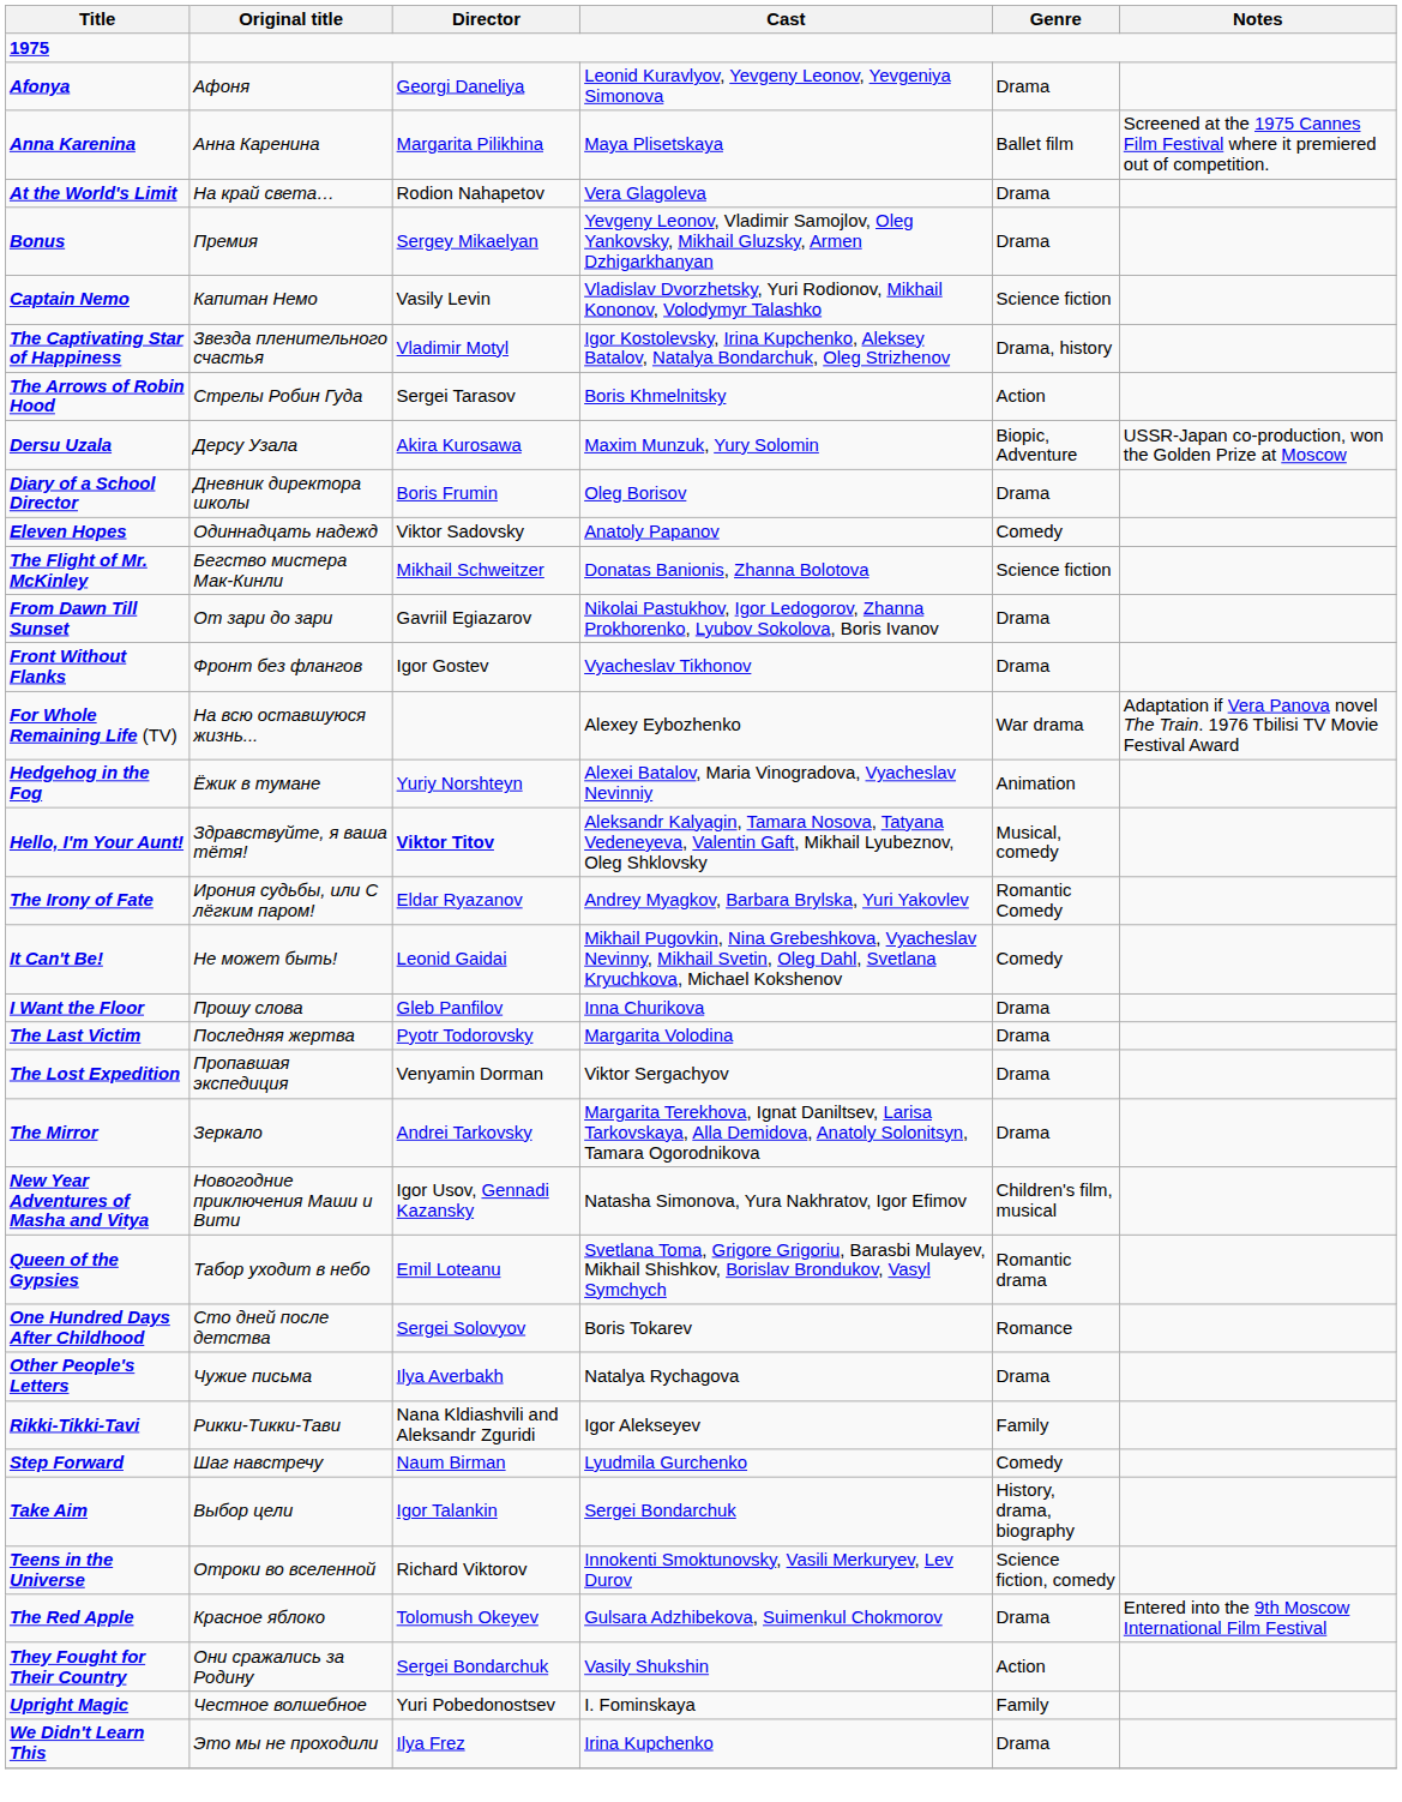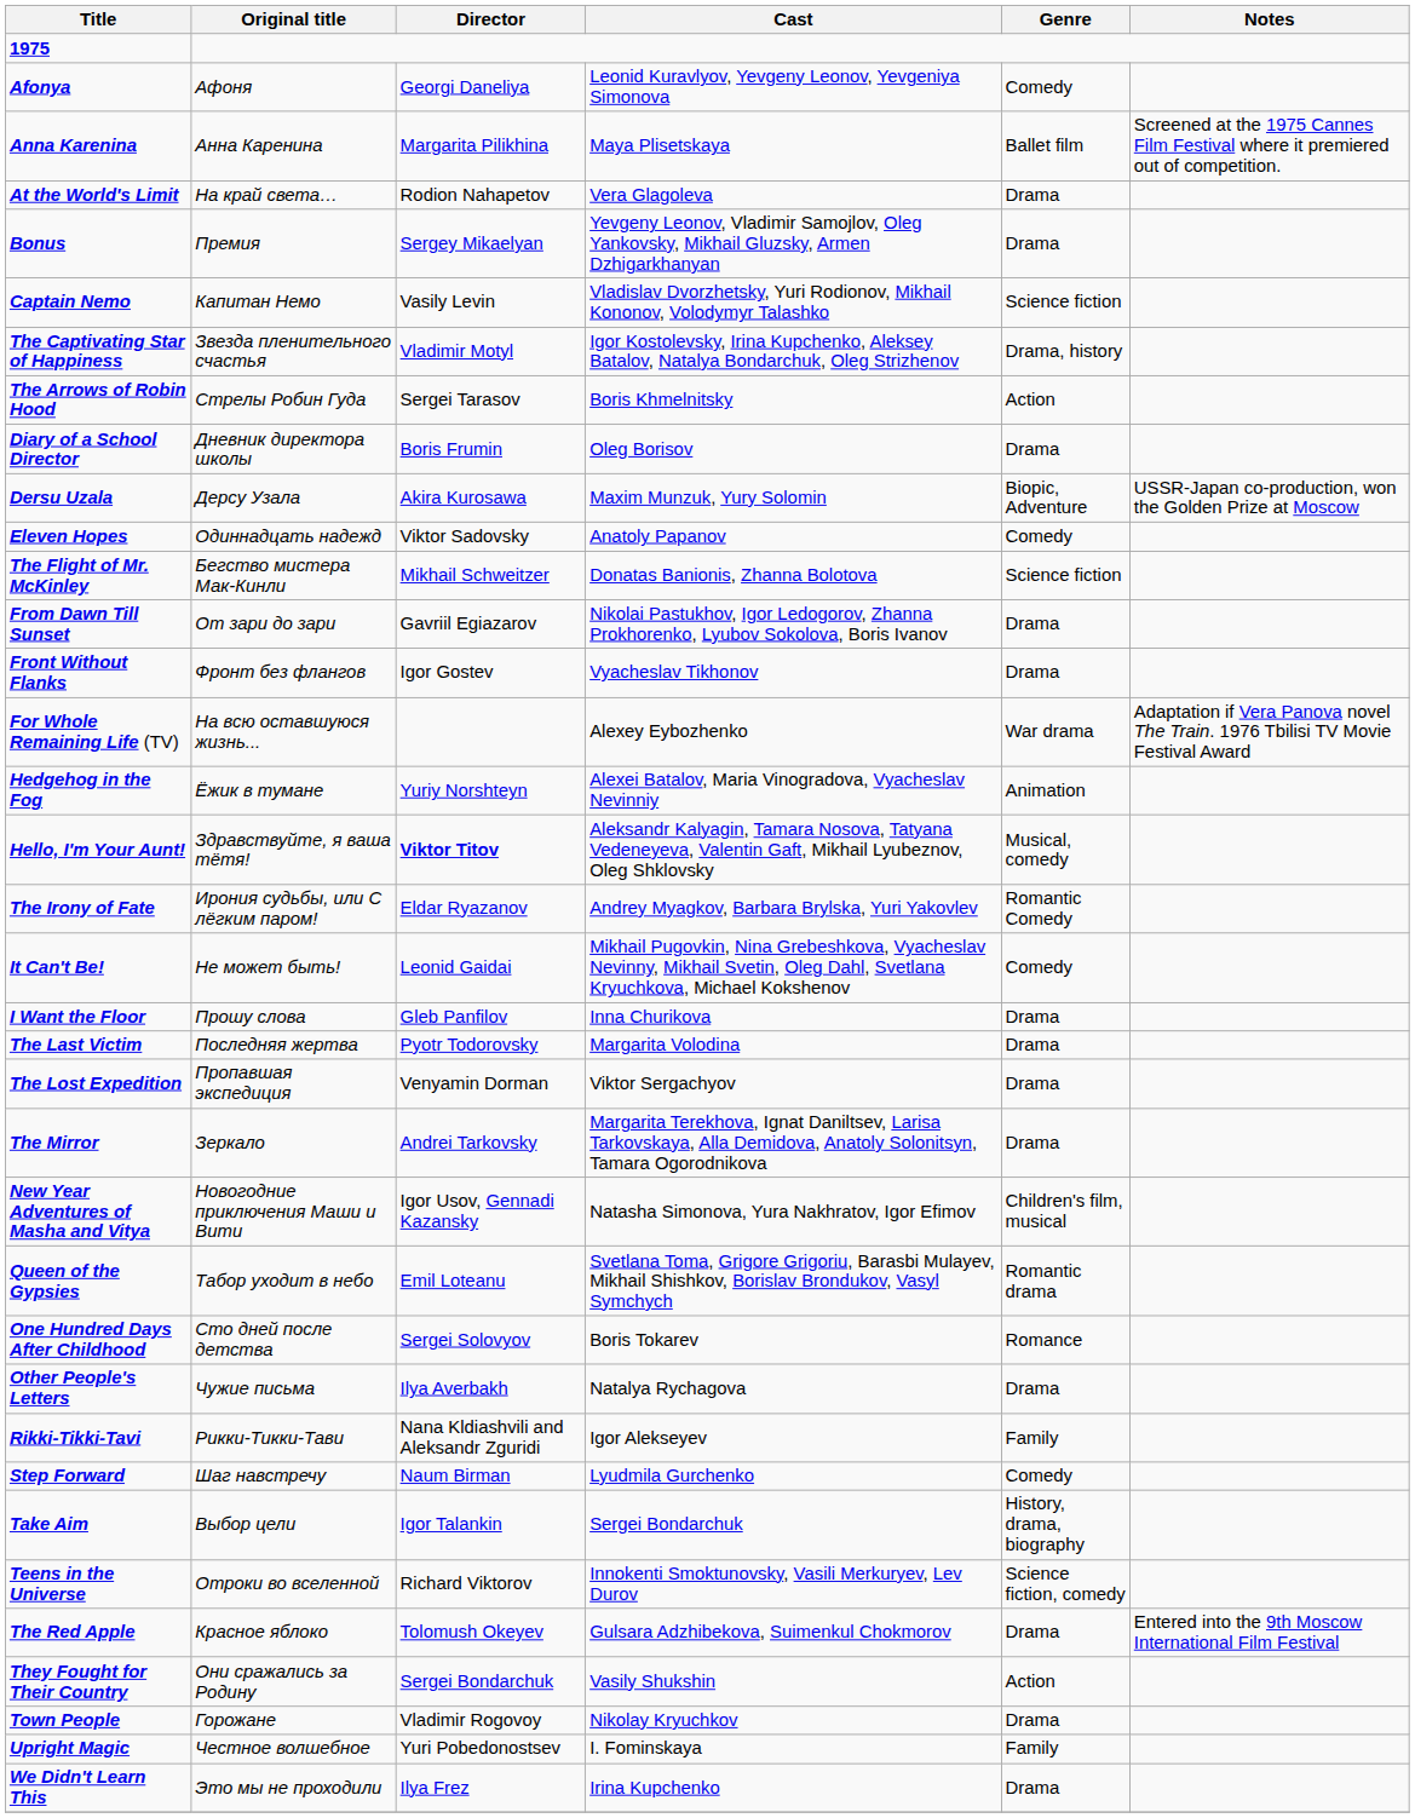 <table class="wikitable">
 <tr>
 <th>Title</th>
 <th>Original title</th>
 <th>Director</th>
 <th>Cast</th>
 <th>Genre</th>
 <th>Notes</th>
 </tr>
 <tr>
 <td><strong><a href='#'>1975</a></strong></td>
 </tr>
 <tr>
 <td><strong><em><a href='#'>Afonya</a></em></strong></td>
 <td><em>Афоня</em></td>
 <td><a href='#'>Georgi Daneliya</a></td>
 <td><a href='#'>Leonid Kuravlyov</a>, <a href='#'>Yevgeny Leonov</a>, <a href='#'>Yevgeniya Simonova</a></td>
-<td>Drama</td>
+<td>Comedy</td>
 <td></td>
 </tr>
 <tr>
 <td><strong><em><a href='#'>Anna Karenina</a></em></strong></td>
 <td><em>Анна Каренина</em></td>
 <td><a href='#'>Margarita Pilikhina</a></td>
 <td><a href='#'>Maya Plisetskaya</a></td>
 <td>Ballet film</td>
 <td>Screened at the <a href='#'>1975 Cannes Film Festival</a> where it premiered out of competition.</td>
 </tr>
 <tr>
 <td><strong><em><a href='#'>At the World's Limit</a></em></strong></td>
 <td><em>На край света…</em></td>
 <td>Rodion Nahapetov</td>
 <td><a href='#'>Vera Glagoleva</a></td>
 <td>Drama</td>
 <td></td>
 </tr>
 <tr>
 <td><strong><em><a href='#'>Bonus</a></em></strong></td>
 <td><em>Премия</em></td>
 <td><a href='#'>Sergey Mikaelyan</a></td>
 <td><a href='#'>Yevgeny Leonov</a>, Vladimir Samojlov, <a href='#'>Oleg Yankovsky</a>, <a href='#'>Mikhail Gluzsky</a>, <a href='#'>Armen Dzhigarkhanyan</a></td>
 <td>Drama</td>
 <td></td>
 </tr>
 <tr>
 <td><strong><em><a href='#'>Captain Nemo</a></em></strong></td>
 <td><em>Капитан Немо</em></td>
 <td>Vasily Levin</td>
 <td><a href='#'>Vladislav Dvorzhetsky</a>, Yuri Rodionov, <a href='#'>Mikhail Kononov</a>, <a href='#'>Volodymyr Talashko</a></td>
 <td>Science fiction</td>
 <td></td>
 </tr>
 <tr>
 <td><strong><em><a href='#'>The Captivating Star of Happiness</a></em></strong></td>
 <td><em>Звезда пленительного счастья</em></td>
 <td><a href='#'>Vladimir Motyl</a></td>
 <td><a href='#'>Igor Kostolevsky</a>, <a href='#'>Irina Kupchenko</a>, <a href='#'>Aleksey Batalov</a>, <a href='#'>Natalya Bondarchuk</a>, <a href='#'>Oleg Strizhenov</a></td>
 <td>Drama, history</td>
 <td></td>
 </tr>
 <tr>
 <td><strong><em><a href='#'>The Arrows of Robin Hood</a></em></strong></td>
 <td><em>Стрелы Робин Гуда</em></td>
 <td>Sergei Tarasov</td>
 <td><a href='#'>Boris Khmelnitsky</a></td>
 <td>Action</td>
 <td></td>
 </tr>
 <tr>
+<td><strong><em><a href='#'>Diary of a School Director</a></em></strong></td>
+<td><em>Дневник директора школы</em></td>
+<td><a href='#'>Boris Frumin</a></td>
+<td><a href='#'>Oleg Borisov</a></td>
+<td>Drama</td>
+<td></td>
+</tr>
+<tr>
 <td><strong><em><a href='#'>Dersu Uzala</a></em></strong></td>
 <td><em>Дерсу Узала</em></td>
 <td><a href='#'>Akira Kurosawa</a></td>
 <td><a href='#'>Maxim Munzuk</a>, <a href='#'>Yury Solomin</a></td>
 <td>Biopic, Adventure</td>
 <td>USSR-Japan co-production, won the Golden Prize at <a href='#'>Moscow</a></td>
-</tr>
-<tr>
-<td><strong><em><a href='#'>Diary of a School Director</a></em></strong></td>
-<td><em>Дневник директора школы</em></td>
-<td><a href='#'>Boris Frumin</a></td>
-<td><a href='#'>Oleg Borisov</a></td>
-<td>Drama</td>
-<td></td>
 </tr>
 <tr>
 <td><strong><em><a href='#'>Eleven Hopes</a></em></strong></td>
 <td><em>Одиннадцать надежд</em></td>
 <td>Viktor Sadovsky</td>
 <td><a href='#'>Anatoly Papanov</a></td>
 <td>Comedy</td>
 <td></td>
 </tr>
 <tr>
 <td><strong><em><a href='#'>The Flight of Mr. McKinley</a></em></strong></td>
 <td><em>Бегство мистера Мак-Кинли</em></td>
 <td><a href='#'>Mikhail Schweitzer</a></td>
 <td><a href='#'>Donatas Banionis</a>, <a href='#'>Zhanna Bolotova</a></td>
 <td>Science fiction</td>
 <td></td>
 </tr>
 <tr>
 <td><strong><em><a href='#'>From Dawn Till Sunset</a></em></strong></td>
 <td><em>От зари до зари</em></td>
 <td>Gavriil Egiazarov</td>
 <td><a href='#'>Nikolai Pastukhov</a>, <a href='#'>Igor Ledogorov</a>,  <a href='#'>Zhanna Prokhorenko</a>, <a href='#'>Lyubov Sokolova</a>, Boris Ivanov</td>
 <td>Drama</td>
 <td></td>
 </tr>
 <tr>
 <td><strong><em><a href='#'>Front Without Flanks</a></em></strong></td>
 <td><em>Фронт без флангов</em></td>
 <td>Igor Gostev</td>
 <td><a href='#'>Vyacheslav Tikhonov</a></td>
 <td>Drama</td>
 <td></td>
 </tr>
 <tr>
 <td><strong><em><a href='#'>For Whole Remaining Life</a></em></strong> (TV)</td>
 <td><em>На всю оставшуюся жизнь...</em></td>
 <td></td>
 <td>Alexey Eybozhenko</td>
 <td>War drama</td>
 <td>Adaptation if <a href='#'>Vera Panova</a> novel <em>The Train</em>. 1976 Tbilisi TV Movie Festival Award</td>
 </tr>
 <tr>
 <td><strong><em><a href='#'>Hedgehog in the Fog</a></em></strong></td>
 <td><em>Ёжик в тумане</em></td>
 <td><a href='#'>Yuriy Norshteyn</a></td>
 <td><a href='#'>Alexei Batalov</a>, Maria Vinogradova, <a href='#'>Vyacheslav Nevinniy</a></td>
 <td>Animation</td>
 <td></td>
 </tr>
 <tr>
 <td><strong><em><a href='#'>Hello, I'm Your Aunt!</a></em></strong></td>
 <td><em>Здравствуйте, я ваша тётя!</em></td>
 <td><strong><a href='#'>Viktor Titov</a></strong></td>
 <td><a href='#'>Aleksandr Kalyagin</a>, <a href='#'>Tamara Nosova</a>, <a href='#'>Tatyana Vedeneyeva</a>, <a href='#'>Valentin Gaft</a>, Mikhail Lyubeznov, Oleg Shklovsky</td>
 <td>Musical, comedy</td>
 <td></td>
 </tr>
 <tr>
 <td><strong><em><a href='#'>The Irony of Fate</a></em></strong></td>
 <td><em>Ирония судьбы, или С лёгким паром!</em></td>
 <td><a href='#'>Eldar Ryazanov</a></td>
 <td><a href='#'>Andrey Myagkov</a>, <a href='#'>Barbara Brylska</a>, <a href='#'>Yuri Yakovlev</a></td>
 <td>Romantic Comedy</td>
 <td></td>
 </tr>
 <tr>
 <td><strong><em><a href='#'>It Can't Be!</a></em></strong></td>
 <td><em>Не может быть!</em></td>
 <td><a href='#'>Leonid Gaidai</a></td>
 <td><a href='#'>Mikhail Pugovkin</a>, <a href='#'>Nina Grebeshkova</a>, <a href='#'>Vyacheslav Nevinny</a>, <a href='#'>Mikhail Svetin</a>, <a href='#'>Oleg Dahl</a>, <a href='#'>Svetlana Kryuchkova</a>, Michael Kokshenov</td>
 <td>Comedy</td>
 <td></td>
 </tr>
 <tr>
 <td><strong><em><a href='#'>I Want the Floor</a></em></strong></td>
 <td><em>Прошу слова</em></td>
 <td><a href='#'>Gleb Panfilov</a></td>
 <td><a href='#'>Inna Churikova</a></td>
 <td>Drama</td>
 <td></td>
 </tr>
 <tr>
 <td><strong><em><a href='#'>The Last Victim</a></em></strong></td>
 <td><em>Последняя жертва</em></td>
 <td><a href='#'>Pyotr Todorovsky</a></td>
 <td><a href='#'>Margarita Volodina</a></td>
 <td>Drama</td>
 <td></td>
 </tr>
 <tr>
 <td><strong><em><a href='#'>The Lost Expedition</a></em></strong></td>
 <td><em>Пропавшая экспедиция</em></td>
 <td>Venyamin Dorman</td>
 <td>Viktor Sergachyov</td>
 <td>Drama</td>
 <td></td>
 </tr>
 <tr>
 <td><strong><em><a href='#'>The Mirror</a></em></strong></td>
 <td><em>Зеркало</em></td>
 <td><a href='#'>Andrei Tarkovsky</a></td>
 <td><a href='#'>Margarita Terekhova</a>, Ignat Daniltsev, <a href='#'>Larisa Tarkovskaya</a>, <a href='#'>Alla Demidova</a>, <a href='#'>Anatoly Solonitsyn</a>, Tamara Ogorodnikova</td>
 <td>Drama</td>
 <td></td>
 </tr>
 <tr>
 <td><strong><em><a href='#'>New Year Adventures of Masha and Vitya</a></em></strong></td>
 <td><em>Новогодние приключения Маши и Вити</em></td>
 <td>Igor Usov, <a href='#'>Gennadi Kazansky</a></td>
 <td>Natasha Simonova, Yura Nakhratov, Igor Efimov</td>
 <td>Children's film, musical</td>
 <td></td>
 </tr>
 <tr>
 <td><strong><em><a href='#'>Queen of the Gypsies</a></em></strong></td>
 <td><em>Табор уходит в небо</em></td>
 <td><a href='#'>Emil Loteanu</a></td>
 <td><a href='#'>Svetlana Toma</a>, <a href='#'>Grigore Grigoriu</a>, Barasbi Mulayev, Mikhail Shishkov, <a href='#'>Borislav Brondukov</a>, <a href='#'>Vasyl Symchych</a></td>
 <td>Romantic drama</td>
 <td></td>
 </tr>
 <tr>
 <td><strong><em><a href='#'>One Hundred Days After Childhood</a></em></strong></td>
 <td><em>Сто дней после детства</em></td>
 <td><a href='#'>Sergei Solovyov</a></td>
 <td>Boris Tokarev</td>
 <td>Romance</td>
 <td></td>
 </tr>
 <tr>
 <td><strong><em><a href='#'>Other People's Letters</a></em></strong></td>
 <td><em>Чужие письма</em></td>
 <td><a href='#'>Ilya Averbakh</a></td>
 <td>Natalya Rychagova</td>
 <td>Drama</td>
 <td></td>
 </tr>
 <tr>
 <td><strong><em><a href='#'>Rikki-Tikki-Tavi</a></em></strong></td>
 <td><em>Рикки-Тикки-Тави</em></td>
 <td>Nana Kldiashvili and Aleksandr Zguridi</td>
 <td>Igor Alekseyev</td>
 <td>Family</td>
 <td></td>
 </tr>
 <tr>
 <td><strong><em><a href='#'>Step Forward</a></em></strong></td>
 <td><em>Шаг навстречу</em></td>
 <td><a href='#'>Naum Birman</a></td>
 <td><a href='#'>Lyudmila Gurchenko</a></td>
 <td>Comedy</td>
 <td></td>
 </tr>
 <tr>
 <td><strong><em><a href='#'>Take Aim</a></em></strong></td>
 <td><em>Выбор цели</em></td>
 <td><a href='#'>Igor Talankin</a></td>
 <td><a href='#'>Sergei Bondarchuk</a></td>
 <td>History, drama, biography</td>
 <td></td>
 </tr>
 <tr>
 <td><strong><em><a href='#'>Teens in the Universe</a></em></strong></td>
 <td><em>Отроки во вселенной</em></td>
 <td>Richard Viktorov</td>
 <td><a href='#'>Innokenti Smoktunovsky</a>, <a href='#'>Vasili Merkuryev</a>, <a href='#'>Lev Durov</a></td>
 <td>Science fiction, comedy</td>
 <td></td>
 </tr>
 <tr>
 <td><strong><em><a href='#'>The Red Apple</a></em></strong></td>
 <td><em>Красное яблоко</em></td>
 <td><a href='#'>Tolomush Okeyev</a></td>
 <td><a href='#'>Gulsara Adzhibekova</a>, <a href='#'>Suimenkul Chokmorov</a></td>
 <td>Drama</td>
 <td>Entered into the <a href='#'>9th Moscow International Film Festival</a></td>
 </tr>
 <tr>
 <td><strong><em><a href='#'>They Fought for Their Country</a></em></strong></td>
 <td><em>Они сражались за Родину</em></td>
 <td><a href='#'>Sergei Bondarchuk</a></td>
 <td><a href='#'>Vasily Shukshin</a></td>
 <td>Action</td>
 <td></td>
 </tr>
 <tr>
+<td><strong><em><a href='#'>Town People</a></em></strong></td>
+<td><em>Горожане</em></td>
+<td>Vladimir Rogovoy</td>
+<td><a href='#'>Nikolay Kryuchkov</a></td>
+<td>Drama</td>
+<td></td>
+</tr>
+<tr>
 <td><strong><em><a href='#'>Upright Magic</a></em></strong></td>
 <td><em>Честное волшебное</em></td>
 <td>Yuri Pobedonostsev</td>
 <td>I. Fominskaya</td>
 <td>Family</td>
 <td></td>
 </tr>
 <tr>
 <td><strong><em><a href='#'>We Didn't Learn This</a></em></strong></td>
 <td><em>Это мы не проходили</em></td>
 <td><a href='#'>Ilya Frez</a></td>
 <td><a href='#'>Irina Kupchenko</a></td>
 <td>Drama</td>
 <td></td>
 </tr>
 <tr>
 </tr>
 </table>
